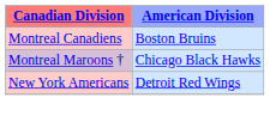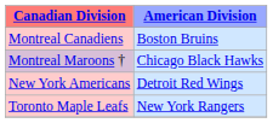 <table class="wikitable">
 <tr>
 <th style="background-color: #FF7B77;"><strong><a href='#'>Canadian Division</a></strong></th>
 <th style="background-color: #99A8FF;"><strong><a href='#'>American Division</a></strong></th>
 </tr>
 <tr>
 <td style="background-color: #FFCCCC;"><a href='#'>Montreal Canadiens</a></td>
 <td style="background-color: #D0E7FF;"><a href='#'>Boston Bruins</a></td>
 </tr>
 <tr>
 <td style="background-color: #D8BFD8;"><a href='#'>Montreal Maroons</a> †</td>
 <td style="background-color: #D0E7FF;"><a href='#'>Chicago Black Hawks</a></td>
 </tr>
 <tr>
 <td style="background-color: #FFCCCC;"><a href='#'>New York Americans</a></td>
 <td style="background-color: #D0E7FF;"><a href='#'>Detroit Red Wings</a></td>
 </tr>
 <tr>
+<td style="background-color: #FFCCCC;"><a href='#'>Toronto Maple Leafs</a></td>
+<td style="background-color: #D0E7FF;"><a href='#'>New York Rangers</a></td>
+</tr>
+<tr>
 </tr>
 </table>
